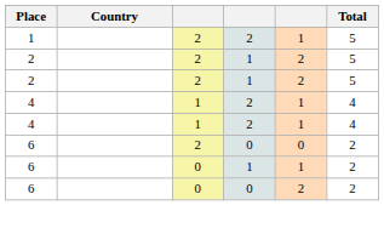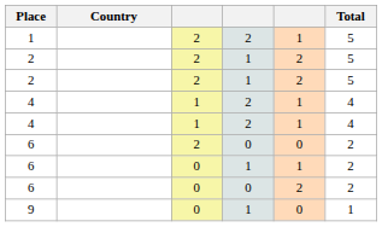 <table class=wikitable style="border:1px solid #AAAAAA;font-size:90%">
 <tr bgcolor="#EFEFEF">
 <th width=50>Place</th>
 <th width=120>Country</th>
 <th width=50></th>
 <th width=50></th>
 <th width=50></th>
 <th width=50>Total</th>
 </tr>
 <tr align="center" valign="top" bgcolor="#FFFFFF">
 <td>1</td>
 <td align="left"></td>
 <td style="background:#F7F6A8;">2</td>
 <td style="background:#DCE5E5;">2</td>
 <td style="background:#FFDAB9;">1</td>
 <td>5</td>
 </tr>
 <tr align="center" valign="top" bgcolor="#FFFFFF">
 <td>2</td>
 <td align="left"></td>
 <td style="background:#F7F6A8;">2</td>
 <td style="background:#DCE5E5;">1</td>
 <td style="background:#FFDAB9;">2</td>
 <td>5</td>
 </tr>
 <tr align="center" valign="top" bgcolor="#FFFFFF">
 <td>2</td>
 <td align="left"></td>
 <td style="background:#F7F6A8;">2</td>
 <td style="background:#DCE5E5;">1</td>
 <td style="background:#FFDAB9;">2</td>
 <td>5</td>
 </tr>
 <tr align="center" valign="top" bgcolor="#FFFFFF">
 <td>4</td>
 <td align="left"></td>
 <td style="background:#F7F6A8;">1</td>
 <td style="background:#DCE5E5;">2</td>
 <td style="background:#FFDAB9;">1</td>
 <td>4</td>
 </tr>
 <tr align="center" valign="top" bgcolor="#FFFFFF">
 <td>4</td>
 <td align="left"></td>
 <td style="background:#F7F6A8;">1</td>
 <td style="background:#DCE5E5;">2</td>
 <td style="background:#FFDAB9;">1</td>
 <td>4</td>
 </tr>
 <tr align="center" valign="top" bgcolor="#FFFFFF">
 <td>6</td>
 <td align="left"></td>
 <td style="background:#F7F6A8;">2</td>
 <td style="background:#DCE5E5;">0</td>
 <td style="background:#FFDAB9;">0</td>
 <td>2</td>
 </tr>
 <tr align="center" valign="top" bgcolor="#FFFFFF">
 <td>6</td>
 <td align="left"></td>
 <td style="background:#F7F6A8;">0</td>
 <td style="background:#DCE5E5;">1</td>
 <td style="background:#FFDAB9;">1</td>
 <td>2</td>
 </tr>
 <tr align="center" valign="top" bgcolor="#FFFFFF">
 <td>6</td>
 <td align="left"></td>
 <td style="background:#F7F6A8;">0</td>
 <td style="background:#DCE5E5;">0</td>
 <td style="background:#FFDAB9;">2</td>
 <td>2</td>
 </tr>
+<tr align="center" valign="top" bgcolor="#FFFFFF">
+<td>9</td>
+<td align="left"></td>
+<td style="background:#F7F6A8;">0</td>
+<td style="background:#DCE5E5;">1</td>
+<td style="background:#FFDAB9;">0</td>
+<td>1</td>
+</tr>
 </table>
